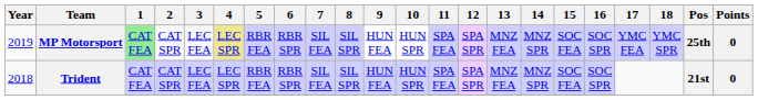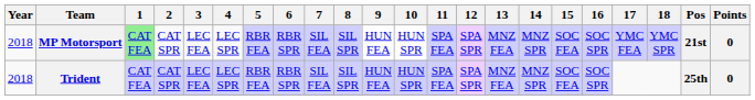 <table class="wikitable" style="text-align:center; font-size:85%">
 <tr>
 <th>Year</th>
 <th>Team</th>
 <th>1</th>
 <th>2</th>
 <th>3</th>
 <th>4</th>
 <th>5</th>
 <th>6</th>
 <th>7</th>
 <th>8</th>
 <th>9</th>
 <th>10</th>
 <th>11</th>
 <th>12</th>
 <th>13</th>
 <th>14</th>
 <th>15</th>
 <th>16</th>
 <th>17</th>
 <th>18</th>
 <th>Pos</th>
 <th>Points</th>
 </tr>
 <tr>
-<td><a href='#'>2019</a></td>
+<td><a href='#'>2018</a></td>
 <th nowrap><a href='#'>MP Motorsport</a></th>
 <td style="background: lightgreen;"><a href='#'>CAT<br>FEA</a></td>
 <td><a href='#'>CAT<br>SPR</a></td>
 <td><a href='#'>LEC<br>FEA</a></td>
-<td style="background: khaki;"><a href='#'>LEC<br>SPR</a></td>
+<td><a href='#'>LEC<br>SPR</a></td>
 <td style="background:#CFCFFF;"><a href='#'>RBR<br>FEA</a><br></td>
 <td style="background:#CFCFFF;"><a href='#'>RBR<br>SPR</a><br></td>
 <td style="background:#CFCFFF;"><a href='#'>SIL<br>FEA</a><br></td>
 <td style="background:#CFCFFF;"><a href='#'>SIL<br>SPR</a><br></td>
 <td style="background:#FFFFFF;"><a href='#'>HUN<br>FEA</a><br></td>
 <td style="background:#FFFFFF;"><a href='#'>HUN<br>SPR</a><br></td>
 <td style="background:#CFCFFF;"><a href='#'>SPA<br>FEA</a><br></td>
 <td style="background:#EFCFFF;"><a href='#'>SPA<br>SPR</a><br></td>
 <td style="background:#CFCFFF;"><a href='#'>MNZ<br>FEA</a><br></td>
 <td style="background:#CFCFFF;"><a href='#'>MNZ<br>SPR</a><br></td>
 <td style="background:#CFCFFF;"><a href='#'>SOC<br>FEA</a><br></td>
 <td style="background:#CFCFFF;"><a href='#'>SOC<br>SPR</a><br></td>
 <td style="background:#CFCFFF;"><a href='#'>YMC<br>FEA</a><br></td>
 <td style="background:#CFCFFF;"><a href='#'>YMC<br>SPR</a><br></td>
-<th>25th</th>
+<th>21st</th>
 <th>0</th>
 </tr>
 <tr>
 <td><a href='#'>2018</a></td>
 <th nowrap><a href='#'>Trident</a></th>
 <td style="background:#CFCFFF;"><a href='#'>CAT<br>FEA</a><br></td>
 <td style="background:#CFCFFF;"><a href='#'>CAT<br>SPR</a><br></td>
 <td style="background:#CFCFFF;"><a href='#'>LEC<br>FEA</a><br></td>
 <td style="background:#CFCFFF;"><a href='#'>LEC<br>SPR</a><br></td>
 <td style="background:#CFCFFF;"><a href='#'>RBR<br>FEA</a><br></td>
 <td style="background:#CFCFFF;"><a href='#'>RBR<br>SPR</a><br></td>
 <td style="background:#CFCFFF;"><a href='#'>SIL<br>FEA</a><br></td>
 <td style="background:#CFCFFF;"><a href='#'>SIL<br>SPR</a><br></td>
 <td style="background:#CFCFFF;"><a href='#'>HUN<br>FEA</a><br></td>
 <td style="background:#CFCFFF;"><a href='#'>HUN<br>SPR</a><br></td>
 <td style="background:#CFCFFF;"><a href='#'>SPA<br>FEA</a><br></td>
 <td style="background:#EFCFFF;"><a href='#'>SPA<br>SPR</a><br></td>
 <td style="background:#CFCFFF;"><a href='#'>MNZ<br>FEA</a><br></td>
 <td style="background:#CFCFFF;"><a href='#'>MNZ<br>SPR</a><br></td>
 <td style="background:#CFCFFF;"><a href='#'>SOC<br>FEA</a><br></td>
 <td style="background:#CFCFFF;"><a href='#'>SOC<br>SPR</a><br></td>
 <td colspan=2></td>
-<th>21st</th>
+<th>25th</th>
 <th>0</th>
 </tr>
 </table>
